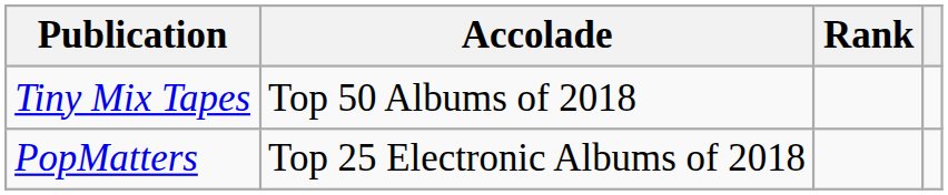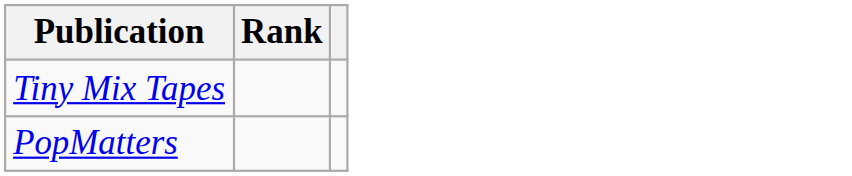 <table class="sortable wikitable">
 <tr>
 <th>Publication</th>
-<th>Accolade</th>
 <th>Rank</th>
 <th class="unsortable"></th>
 </tr>
 <tr>
 <td><em><a href='#'>Tiny Mix Tapes</a></em></td>
-<td>Top 50 Albums of 2018</td>
 <td></td>
 <td></td>
 </tr>
 <tr>
 <td><em><a href='#'>PopMatters</a></em></td>
-<td>Top 25 Electronic Albums of 2018</td>
 <td></td>
 <td></td>
 </tr>
 </table>
